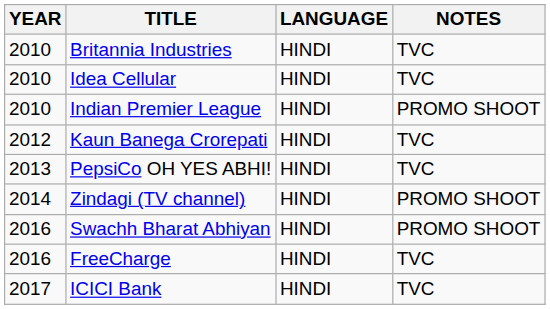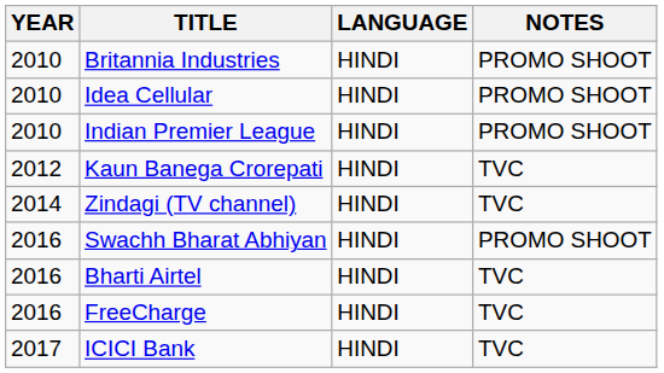 <table class="wikitable">
 <tr>
 <th>YEAR</th>
 <th>TITLE</th>
 <th>LANGUAGE</th>
 <th>NOTES</th>
 </tr>
 <tr>
 <td>2010</td>
 <td><a href='#'>Britannia Industries</a></td>
 <td>HINDI</td>
-<td>TVC</td>
+<td>PROMO SHOOT</td>
 </tr>
 <tr>
 <td>2010</td>
 <td><a href='#'>Idea Cellular</a></td>
 <td>HINDI</td>
-<td>TVC</td>
+<td>PROMO SHOOT</td>
 </tr>
 <tr>
 <td>2010</td>
 <td><a href='#'>Indian Premier League</a></td>
 <td>HINDI</td>
 <td>PROMO SHOOT</td>
 </tr>
 <tr>
 <td>2012</td>
 <td><a href='#'>Kaun Banega Crorepati</a></td>
 <td>HINDI</td>
 <td>TVC</td>
 </tr>
 <tr>
-<td>2013</td>
-<td><a href='#'>PepsiCo</a> OH YES ABHI!</td>
-<td>HINDI</td>
-<td>TVC</td>
-</tr>
-<tr>
 <td>2014</td>
 <td><a href='#'>Zindagi (TV channel)</a></td>
 <td>HINDI</td>
-<td>PROMO SHOOT</td>
+<td>TVC</td>
 </tr>
 <tr>
 <td>2016</td>
 <td><a href='#'>Swachh Bharat Abhiyan</a></td>
 <td>HINDI</td>
 <td>PROMO SHOOT</td>
+</tr>
+<tr>
+<td>2016</td>
+<td><a href='#'>Bharti Airtel</a></td>
+<td>HINDI</td>
+<td>TVC</td>
 </tr>
 <tr>
 <td>2016</td>
 <td><a href='#'>FreeCharge</a></td>
 <td>HINDI</td>
 <td>TVC</td>
 </tr>
 <tr>
 <td>2017</td>
 <td><a href='#'>ICICI Bank</a></td>
 <td>HINDI</td>
 <td>TVC</td>
 </tr>
 </table>
